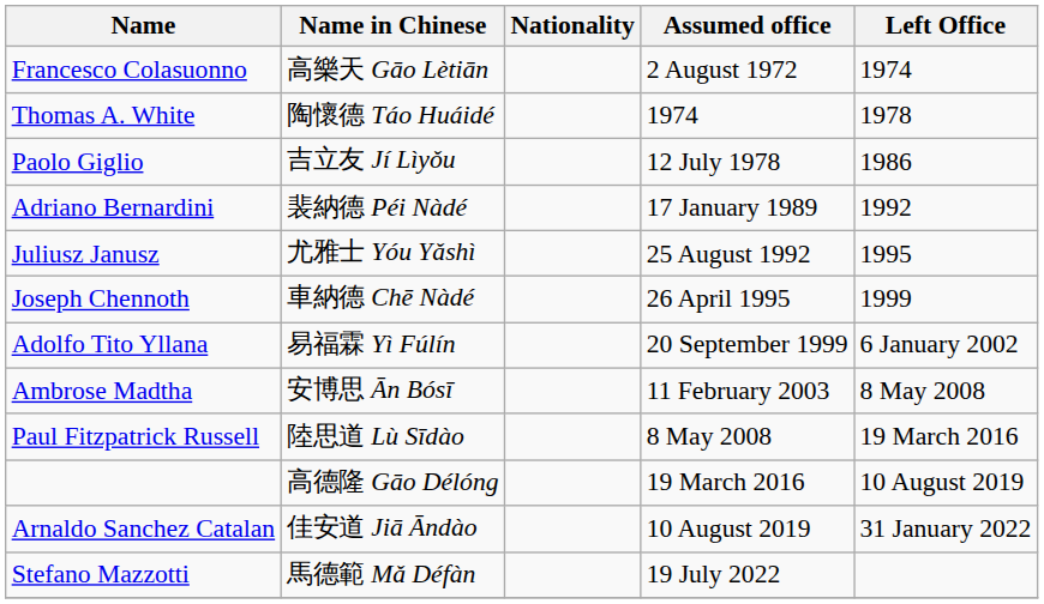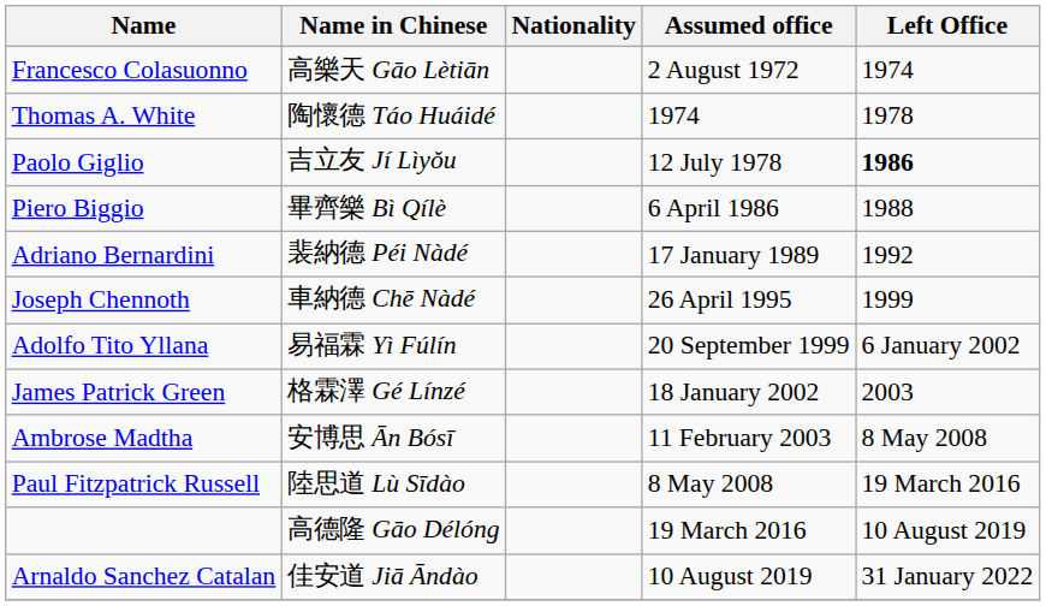 <table class="wikitable">
 <tr>
 <th>Name</th>
 <th>Name in Chinese</th>
 <th>Nationality</th>
 <th>Assumed office</th>
 <th>Left Office</th>
 </tr>
 <tr>
 <td><a href='#'>Francesco Colasuonno</a></td>
 <td>高樂天 <em>Gāo Lètiān</em></td>
 <td></td>
 <td>2 August 1972</td>
 <td>1974</td>
 </tr>
 <tr>
 <td><a href='#'>Thomas A. White</a></td>
 <td>陶懷德 <em>Táo Huáidé</em></td>
 <td></td>
 <td>1974</td>
 <td>1978</td>
 </tr>
 <tr>
 <td><a href='#'>Paolo Giglio</a></td>
 <td>吉立友 <em>Jí Lìyǒu</em></td>
 <td></td>
 <td>12 July 1978</td>
-<td>1986</td>
+<td><strong>1986</strong></td>
+</tr>
+<tr>
+<td><a href='#'>Piero Biggio</a></td>
+<td>畢齊樂 <em>Bì Qílè</em></td>
+<td></td>
+<td>6 April 1986</td>
+<td>1988</td>
 </tr>
 <tr>
 <td><a href='#'>Adriano Bernardini</a></td>
 <td>裴納德 <em>Péi Nàdé</em></td>
 <td></td>
 <td>17 January 1989</td>
 <td>1992</td>
-</tr>
-<tr>
-<td><a href='#'>Juliusz Janusz</a></td>
-<td>尤雅士 <em>Yóu Yǎshì</em></td>
-<td></td>
-<td>25 August 1992</td>
-<td>1995</td>
 </tr>
 <tr>
 <td><a href='#'>Joseph Chennoth</a></td>
 <td>車納德 <em>Chē Nàdé</em></td>
 <td></td>
 <td>26 April 1995</td>
 <td>1999</td>
 </tr>
 <tr>
 <td><a href='#'>Adolfo Tito Yllana</a></td>
 <td>易福霖 <em>Yì Fúlín</em></td>
 <td></td>
 <td>20 September 1999</td>
 <td>6 January 2002</td>
+</tr>
+<tr>
+<td><a href='#'>James Patrick Green</a></td>
+<td>格霖澤 <em>Gé Línzé</em></td>
+<td></td>
+<td>18 January 2002</td>
+<td>2003</td>
 </tr>
 <tr>
 <td><a href='#'>Ambrose Madtha</a></td>
 <td>安博思 <em>Ān Bósī</em></td>
 <td></td>
 <td>11 February 2003</td>
 <td>8 May 2008</td>
 </tr>
 <tr>
 <td><a href='#'>Paul Fitzpatrick Russell</a></td>
 <td>陸思道 <em>Lù Sīdào</em></td>
 <td></td>
 <td>8 May 2008</td>
 <td>19 March 2016</td>
 </tr>
 <tr>
 <td></td>
 <td>高德隆 <em>Gāo Délóng</em></td>
 <td></td>
 <td>19 March 2016</td>
 <td>10 August 2019</td>
 </tr>
 <tr>
 <td><a href='#'>Arnaldo Sanchez Catalan</a></td>
 <td>佳安道 <em>Jiā Āndào</em></td>
 <td></td>
 <td>10 August 2019</td>
 <td>31 January 2022</td>
 </tr>
 <tr>
-<td><a href='#'>Stefano Mazzotti</a></td>
-<td>馬德範 <em>Mǎ Défàn</em></td>
-<td></td>
-<td>19 July 2022</td>
-<td></td>
-</tr>
-<tr>
 </tr>
 </table>
